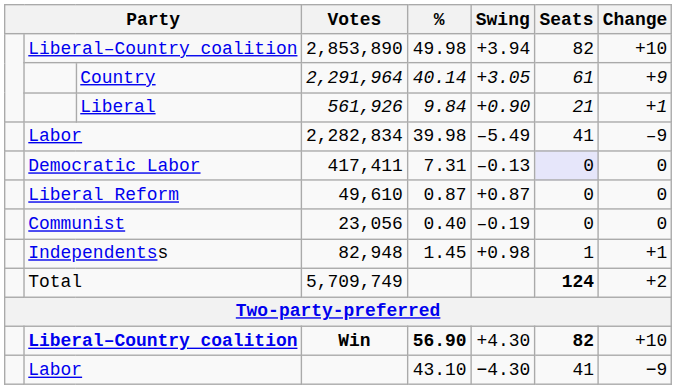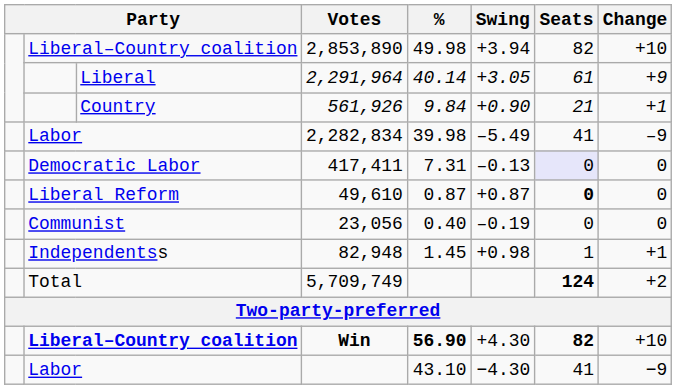 <table class="wikitable">
 <tr>
 <th colspan=3 style="width:180px">Party</th>
 <th style="width:70px">Votes</th>
 <th style="width:40px">%</th>
 <th style="width:40px">Swing</th>
 <th style="width:40px">Seats</th>
 <th style="width:40px">Change</th>
 </tr>
 <tr>
 <td rowspan=3> </td>
 <td colspan=2><a href='#'>Liberal–Country coalition</a></td>
 <td align=right>2,853,890</td>
 <td align=right>49.98</td>
 <td align=right>+3.94</td>
 <td align=right>82</td>
 <td align=right>+10</td>
 </tr>
 <tr>
 <td> </td>
-<td><a href='#'>Country</a></td>
+<td><a href='#'>Liberal</a></td>
 <td align=right><em>2,291,964</em></td>
 <td align=right><em>40.14</em></td>
 <td align=right><em>+3.05</em></td>
 <td align=right><em>61</em></td>
 <td align=right><em>+9</em></td>
 </tr>
 <tr>
 <td> </td>
-<td><a href='#'>Liberal</a></td>
+<td><a href='#'>Country</a></td>
 <td align=right><em>561,926</em></td>
 <td align=right><em>9.84</em></td>
 <td align=right><em>+0.90</em></td>
 <td align=right><em>21</em></td>
 <td align=right><em>+1</em></td>
 </tr>
 <tr>
 <td> </td>
 <td colspan=2><a href='#'>Labor</a></td>
 <td align=right>2,282,834</td>
 <td align=right>39.98</td>
 <td align=right>–5.49</td>
 <td align=right>41</td>
 <td align=right>–9</td>
 </tr>
 <tr>
 <td> </td>
 <td colspan=2><a href='#'>Democratic Labor</a></td>
 <td align=right>417,411</td>
 <td align=right>7.31</td>
 <td align=right>–0.13</td>
 <td align=right style="background: lavender;">0</td>
 <td align=right>0</td>
 </tr>
 <tr>
 <td> </td>
 <td colspan=2><a href='#'>Liberal Reform</a></td>
 <td align=right>49,610</td>
 <td align=right>0.87</td>
 <td align=right>+0.87</td>
-<td align=right>0</td>
+<td align=right><strong>0</strong></td>
 <td align=right>0</td>
 </tr>
 <tr>
 <td> </td>
 <td colspan=2><a href='#'>Communist</a></td>
 <td align=right>23,056</td>
 <td align=right>0.40</td>
 <td align=right>–0.19</td>
 <td align=right>0</td>
 <td align=right>0</td>
 </tr>
 <tr>
 <td> </td>
 <td colspan=2><a href='#'>Independents</a>s</td>
 <td align=right>82,948</td>
 <td align=right>1.45</td>
 <td align=right>+0.98</td>
 <td align=right>1</td>
 <td align=right>+1</td>
 </tr>
 <tr>
 <td> </td>
 <td colspan=2>Total</td>
 <td align=right>5,709,749</td>
 <td align=right> </td>
 <td align=right> </td>
 <td align=right><strong>124</strong></td>
 <td align=right>+2</td>
 </tr>
 <tr>
 <th colspan=8 align=center><a href='#'>Two-party-preferred</a> </th>
 </tr>
 <tr>
 <td> </td>
 <td colspan=2><strong><a href='#'>Liberal–Country coalition</a></strong></td>
 <td align=center><strong>Win</strong></td>
 <td align=right><strong>56.90</strong></td>
 <td align=right>+4.30</td>
 <td align=right><strong>82</strong></td>
 <td align=right>+10</td>
 </tr>
 <tr>
 <td> </td>
 <td colspan=2><a href='#'>Labor</a></td>
 <td align=center></td>
 <td align=right>43.10</td>
 <td align=right>−4.30</td>
 <td align=right>41</td>
 <td align=right>−9</td>
 </tr>
 </table>
